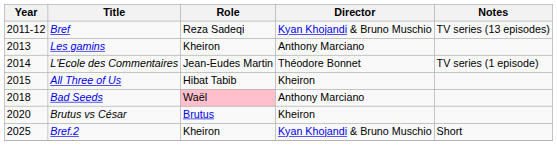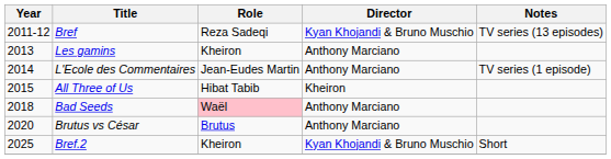 <table class="wikitable sortable">
 <tr>
 <th>Year</th>
 <th>Title</th>
 <th>Role</th>
 <th>Director</th>
 <th class="unsortable">Notes</th>
 </tr>
 <tr>
 <td>2011-12</td>
 <td><em><a href='#'>Bref</a></em></td>
 <td>Reza Sadeqi</td>
 <td><a href='#'>Kyan Khojandi</a> & Bruno Muschio</td>
 <td>TV series (13 episodes)</td>
 </tr>
 <tr>
 <td>2013</td>
 <td><em><a href='#'>Les gamins</a></em></td>
 <td>Kheiron</td>
 <td>Anthony Marciano</td>
 <td></td>
 </tr>
 <tr>
 <td>2014</td>
 <td><em>L'Ecole des Commentaires</em></td>
 <td>Jean-Eudes Martin</td>
-<td>Théodore Bonnet</td>
+<td>Anthony Marciano</td>
 <td>TV series (1 episode)</td>
 </tr>
 <tr>
 <td>2015</td>
 <td><em><a href='#'>All Three of Us</a></em></td>
 <td>Hibat Tabib</td>
 <td>Kheiron</td>
 <td></td>
 </tr>
 <tr>
 <td>2018</td>
 <td><em><a href='#'>Bad Seeds</a></em></td>
 <td style="background: pink;">Waël</td>
 <td>Anthony Marciano</td>
 <td></td>
 </tr>
 <tr>
 <td>2020</td>
 <td><em>Brutus vs César</em></td>
 <td><a href='#'>Brutus</a></td>
-<td>Kheiron</td>
+<td>Anthony Marciano</td>
 <td></td>
 </tr>
 <tr>
 <td>2025</td>
 <td><em><a href='#'>Bref.2</a></em></td>
 <td>Kheiron</td>
 <td><a href='#'>Kyan Khojandi</a> & Bruno Muschio</td>
 <td>Short</td>
 </tr>
 <tr>
 </tr>
 </table>
